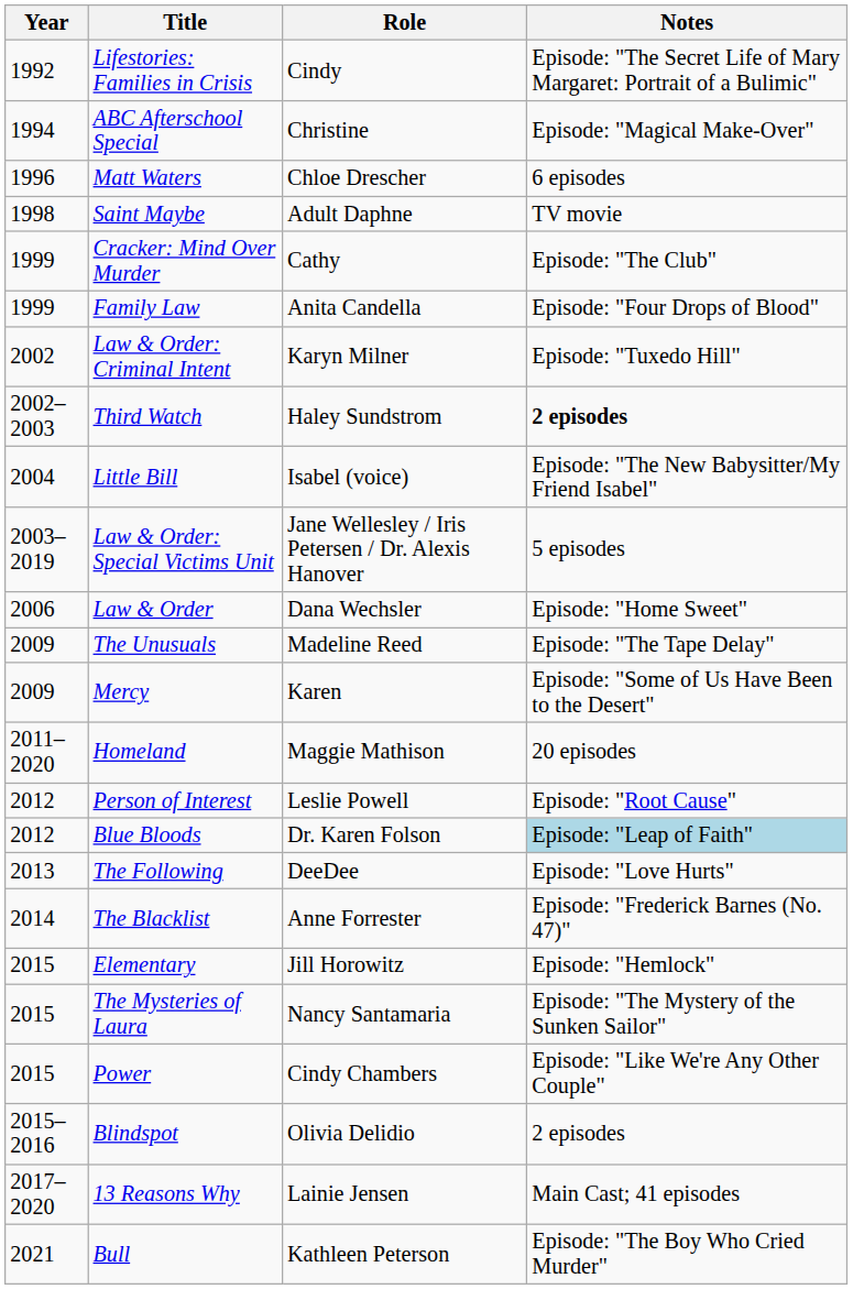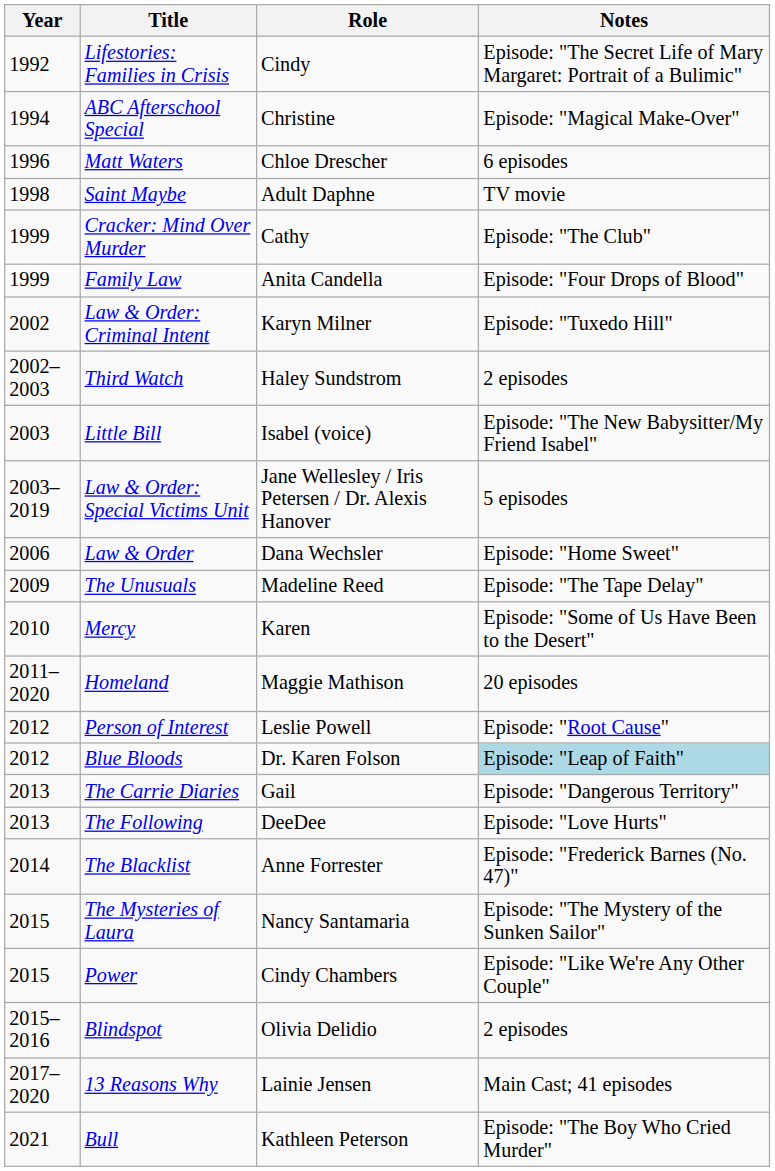 <table class="wikitable sortable">
 <tr>
 <th>Year</th>
 <th>Title</th>
 <th>Role</th>
 <th class="unsortable">Notes</th>
 </tr>
 <tr>
 <td>1992</td>
 <td><em><a href='#'>Lifestories: Families in Crisis</a></em></td>
 <td>Cindy</td>
 <td>Episode: "The Secret Life of Mary Margaret: Portrait of a Bulimic"</td>
 </tr>
 <tr>
 <td>1994</td>
 <td><em><a href='#'>ABC Afterschool Special</a></em></td>
 <td>Christine</td>
 <td>Episode: "Magical Make-Over"</td>
 </tr>
 <tr>
 <td>1996</td>
 <td><em><a href='#'>Matt Waters</a></em></td>
 <td>Chloe Drescher</td>
 <td>6 episodes</td>
 </tr>
 <tr>
 <td>1998</td>
 <td><em><a href='#'>Saint Maybe</a></em></td>
 <td>Adult Daphne</td>
 <td>TV movie</td>
 </tr>
 <tr>
 <td>1999</td>
 <td><em><a href='#'>Cracker: Mind Over Murder</a></em></td>
 <td>Cathy</td>
 <td>Episode: "The Club"</td>
 </tr>
 <tr>
 <td>1999</td>
 <td><em><a href='#'>Family Law</a></em></td>
 <td>Anita Candella</td>
 <td>Episode: "Four Drops of Blood"</td>
 </tr>
 <tr>
 <td>2002</td>
 <td><em><a href='#'>Law & Order: Criminal Intent</a></em></td>
 <td>Karyn Milner</td>
 <td>Episode: "Tuxedo Hill"</td>
 </tr>
 <tr>
 <td>2002–2003</td>
 <td><em><a href='#'>Third Watch</a></em></td>
 <td>Haley Sundstrom</td>
-<td><strong>2 episodes</strong></td>
+<td>2 episodes</td>
 </tr>
 <tr>
-<td>2004</td>
+<td>2003</td>
 <td><em><a href='#'>Little Bill</a></em></td>
 <td>Isabel (voice)</td>
 <td>Episode: "The New Babysitter/My Friend Isabel"</td>
 </tr>
 <tr>
 <td>2003–2019</td>
 <td><em><a href='#'>Law & Order: Special Victims Unit</a></em></td>
 <td>Jane Wellesley / Iris Petersen / Dr. Alexis Hanover</td>
 <td>5 episodes</td>
 </tr>
 <tr>
 <td>2006</td>
 <td><em><a href='#'>Law & Order</a></em></td>
 <td>Dana Wechsler</td>
 <td>Episode: "Home Sweet"</td>
 </tr>
 <tr>
 <td>2009</td>
 <td><em><a href='#'>The Unusuals</a></em></td>
 <td>Madeline Reed</td>
 <td>Episode: "The Tape Delay"</td>
 </tr>
 <tr>
-<td>2009</td>
+<td>2010</td>
 <td><em><a href='#'>Mercy</a></em></td>
 <td>Karen</td>
 <td>Episode: "Some of Us Have Been to the Desert"</td>
 </tr>
 <tr>
 <td>2011–2020</td>
 <td><em><a href='#'>Homeland</a></em></td>
 <td>Maggie Mathison</td>
 <td>20 episodes</td>
 </tr>
 <tr>
 <td>2012</td>
 <td><em><a href='#'>Person of Interest</a></em></td>
 <td>Leslie Powell</td>
 <td>Episode: "<a href='#'>Root Cause</a>"</td>
 </tr>
 <tr>
 <td>2012</td>
 <td><em><a href='#'>Blue Bloods</a></em></td>
 <td>Dr. Karen Folson</td>
 <td style="background: lightblue;">Episode: "Leap of Faith"</td>
 </tr>
 <tr>
 <td>2013</td>
+<td><em><a href='#'>The Carrie Diaries</a></em></td>
+<td>Gail</td>
+<td>Episode: "Dangerous Territory"</td>
+</tr>
+<tr>
+<td>2013</td>
 <td><em><a href='#'>The Following</a></em></td>
 <td>DeeDee</td>
 <td>Episode: "Love Hurts"</td>
 </tr>
 <tr>
 <td>2014</td>
 <td><em><a href='#'>The Blacklist</a></em></td>
 <td>Anne Forrester</td>
 <td>Episode: "Frederick Barnes (No. 47)"</td>
-</tr>
-<tr>
-<td>2015</td>
-<td><em><a href='#'>Elementary</a></em></td>
-<td>Jill Horowitz</td>
-<td>Episode: "Hemlock"</td>
 </tr>
 <tr>
 <td>2015</td>
 <td><em><a href='#'>The Mysteries of Laura</a></em></td>
 <td>Nancy Santamaria</td>
 <td>Episode: "The Mystery of the Sunken Sailor"</td>
 </tr>
 <tr>
 <td>2015</td>
 <td><em><a href='#'>Power</a></em></td>
 <td>Cindy Chambers</td>
 <td>Episode: "Like We're Any Other Couple"</td>
 </tr>
 <tr>
 <td>2015–2016</td>
 <td><em><a href='#'>Blindspot</a></em></td>
 <td>Olivia Delidio</td>
 <td>2 episodes</td>
 </tr>
 <tr>
 <td>2017–2020</td>
 <td><em><a href='#'>13 Reasons Why</a></em></td>
 <td>Lainie Jensen</td>
 <td>Main Cast; 41 episodes</td>
 </tr>
 <tr>
 <td>2021</td>
 <td><em><a href='#'>Bull</a></em></td>
 <td>Kathleen Peterson</td>
 <td>Episode: "The Boy Who Cried Murder"</td>
 </tr>
 </table>
